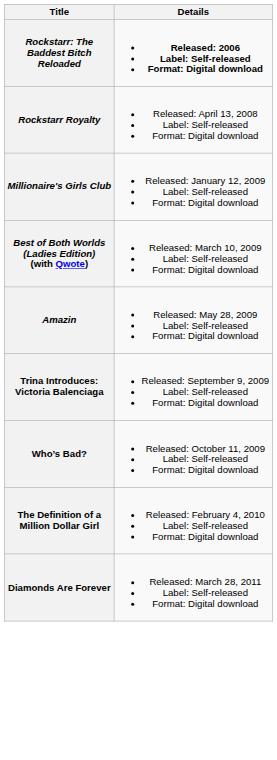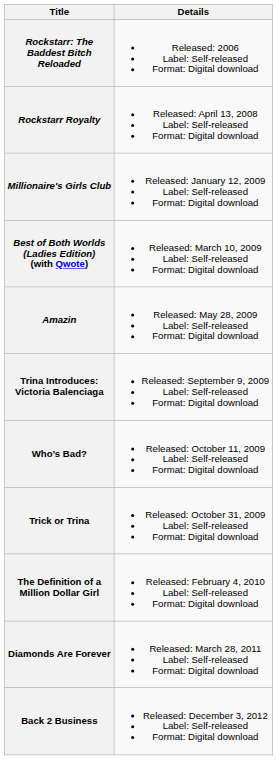 <table class="wikitable plainrowheaders" style="text-align:center;">
 <tr>
 <th scope="col" style="width:11em;">Title</th>
 <th scope="col" style="width:16em;">Details</th>
 </tr>
 <tr>
 <th scope="row"><em>Rockstarr: The Baddest Bitch Reloaded</em></th>
-<td><strong><br><ul><li>Released: 2006</li><li>Label: Self-released</li><li>Format: Digital download</li></ul></strong></td>
+<td><br><ul><li>Released: 2006</li><li>Label: Self-released</li><li>Format: Digital download</li></ul></td>
 </tr>
 <tr>
 <th scope="row"><em>Rockstarr Royalty</em></th>
 <td><br><ul><li>Released: April 13, 2008</li><li>Label: Self-released</li><li>Format: Digital download</li></ul></td>
 </tr>
 <tr>
 <th scope="row"><em>Millionaire's Girls Club</em></th>
 <td><br><ul><li>Released: January 12, 2009</li><li>Label: Self-released</li><li>Format: Digital download</li></ul></td>
 </tr>
 <tr>
 <th scope="row"><em>Best of Both Worlds (Ladies Edition)</em><br><span>(with <a href='#'>Qwote</a>)</span></th>
 <td><br><ul><li>Released: March 10, 2009</li><li>Label: Self-released</li><li>Format: Digital download</li></ul></td>
 </tr>
 <tr>
 <th scope="row"><em>Amazin<strong></th>
 <td><br><ul><li>Released: May 28, 2009</li><li>Label: Self-released</li><li>Format: Digital download</li></ul></td>
 </tr>
 <tr>
 <th scope="row"></em>Trina Introduces: Victoria Balenciaga<em></th>
 <td><br><ul><li>Released: September 9, 2009</li><li>Label: Self-released</li><li>Format: Digital download</li></ul></td>
 </tr>
 <tr>
 <th scope="row"></em>Who’s Bad?<em></th>
 <td><br><ul><li>Released: October 11, 2009</li><li>Label: Self-released</li><li>Format: Digital download</li></ul></td>
 </tr>
 <tr>
+<th scope="row"></em>Trick or Trina<em></th>
+<td><br><ul><li>Released: October 31, 2009</li><li>Label: Self-released</li><li>Format: Digital download</li></ul></td>
+</tr>
+<tr>
 <th scope="row"></em>The Definition of a Million Dollar Girl<em></th>
 <td><br><ul><li>Released: February 4, 2010</li><li>Label: Self-released</li><li>Format: Digital download</li></ul></td>
 </tr>
 <tr>
 <th scope="row"></em>Diamonds Are Forever<em></th>
 <td><br><ul><li>Released: March 28, 2011</li><li>Label: Self-released</li><li>Format: Digital download</li></ul></td>
 </tr>
+<tr>
+<th scope="row"></em>Back 2 Business<em></th>
+<td><br><ul><li>Released: December 3, 2012</li><li>Label: Self-released</li><li>Format: Digital download</li></ul></td>
+</tr>
 </table>
